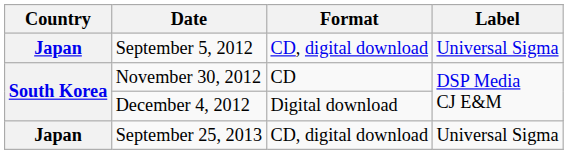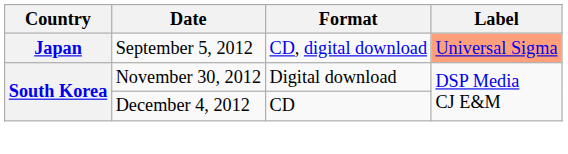 <table class="wikitable plainrowheaders">
 <tr>
 <th scope="col">Country</th>
 <th>Date</th>
 <th>Format</th>
 <th>Label</th>
 </tr>
 <tr>
 <th scope="row" rowspan="1"><a href='#'>Japan</a></th>
 <td>September 5, 2012</td>
 <td><a href='#'>CD</a>, <a href='#'>digital download</a></td>
-<td><a href='#'>Universal Sigma</a></td>
+<td style="background: lightsalmon;"><a href='#'>Universal Sigma</a></td>
 </tr>
 <tr>
 <th scope="row" rowspan="2"><a href='#'>South Korea</a></th>
 <td>November 30, 2012</td>
-<td>CD</td>
+<td>Digital download</td>
 <td rowspan="2"><a href='#'>DSP Media</a><br>CJ E&M</td>
 </tr>
 <tr>
 <td>December 4, 2012</td>
-<td>Digital download</td>
-</tr>
-<tr>
-<th scope="row" rowspan="1">Japan</th>
-<td>September 25, 2013</td>
-<td>CD, digital download</td>
-<td>Universal Sigma</td>
+<td>CD</td>
 </tr>
 </table>
